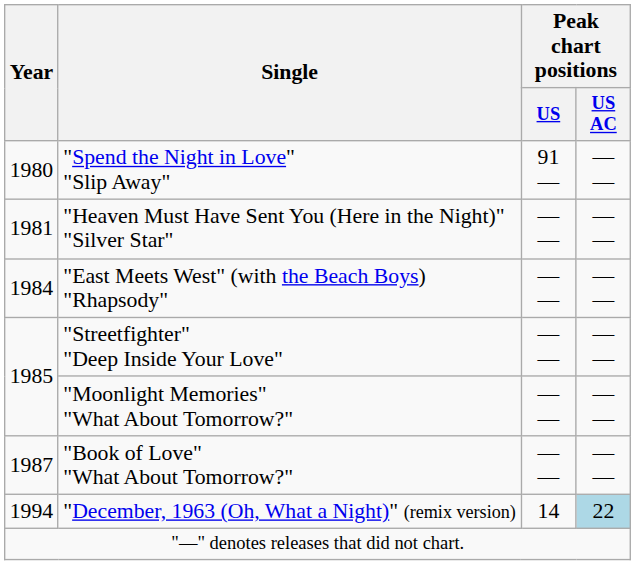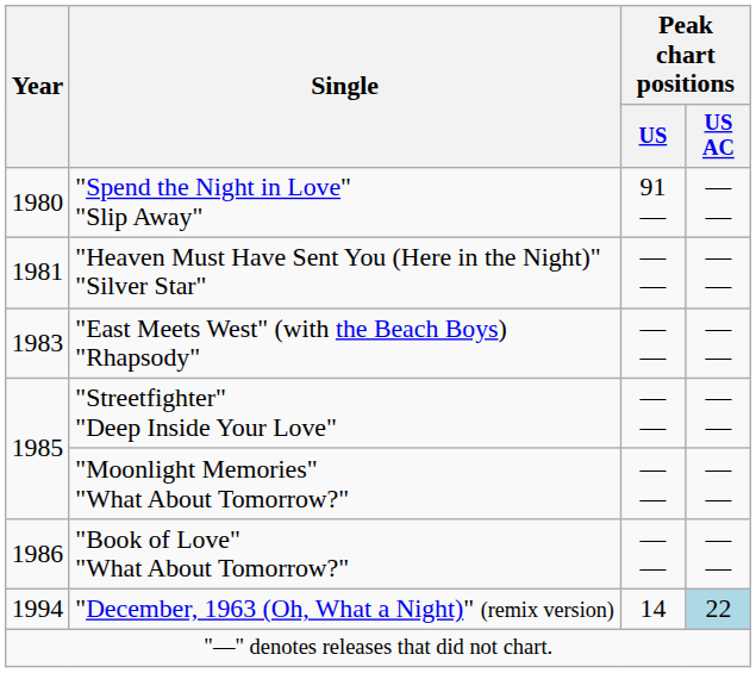 <table class="wikitable" style="text-align:center;">
 <tr>
 <th style="text-align:center;" rowspan="2">Year</th>
 <th style="text-align:center;" rowspan="2">Single</th>
 <th style="text-align:center;" colspan="2">Peak chart positions</th>
 </tr>
 <tr>
 <th scope=col style="width:2.5em;font-size:85%"><a href='#'>US</a><br></th>
 <th scope=col style="width:2.5em;font-size:85%"><a href='#'>US AC</a><br></th>
 </tr>
 <tr>
 <td>1980</td>
 <td style="text-align:left;">"<a href='#'>Spend the Night in Love</a>"<br>"Slip Away"</td>
 <td>91<br>—</td>
 <td>—<br>—</td>
 </tr>
 <tr>
 <td>1981</td>
 <td style="text-align:left;">"Heaven Must Have Sent You (Here in the Night)"<br>"Silver Star"</td>
 <td>—<br>—</td>
 <td>—<br>—</td>
 </tr>
 <tr>
-<td>1984</td>
+<td>1983</td>
 <td style="text-align:left;">"East Meets West" (with <a href='#'>the Beach Boys</a>)<br>"Rhapsody"</td>
 <td>—<br>—</td>
 <td>—<br>—</td>
 </tr>
 <tr>
 <td rowspan="2">1985</td>
 <td style="text-align:left;">"Streetfighter"<br>"Deep Inside Your Love"</td>
 <td>—<br>—</td>
 <td>—<br>—</td>
 </tr>
 <tr>
 <td style="text-align:left;">"Moonlight Memories"<br>"What About Tomorrow?"</td>
 <td>—<br>—</td>
 <td>—<br>—</td>
 </tr>
 <tr>
-<td>1987</td>
+<td>1986</td>
 <td style="text-align:left;">"Book of Love"<br>"What About Tomorrow?"</td>
 <td>—<br>—</td>
 <td>—<br>—</td>
 </tr>
 <tr>
 <td>1994</td>
 <td style="text-align:left;">"<a href='#'>December, 1963 (Oh, What a Night)</a>" <small>(remix version)</small></td>
 <td>14</td>
 <td style="background: lightblue;">22</td>
 </tr>
 <tr>
 <td colspan="11" style="text-align:center; font-size:85%">"—" denotes releases that did not chart.</td>
 </tr>
 </table>
